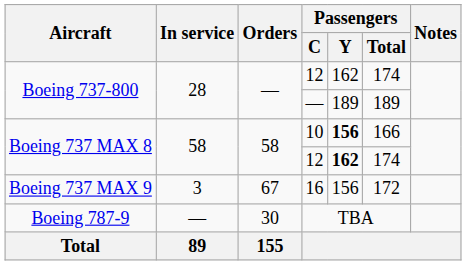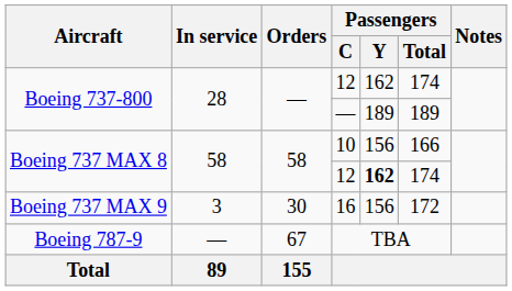 <table class="wikitable" style="border-collapse:collapse;text-align:center;margin:auto;">
 <tr>
 <th rowspan=2>Aircraft</th>
 <th rowspan=2>In service</th>
 <th rowspan=2>Orders</th>
 <th colspan=3>Passengers</th>
 <th rowspan=2>Notes</th>
 </tr>
 <tr>
 <th><abbr>C</abbr></th>
 <th><abbr>Y</abbr></th>
 <th>Total</th>
 </tr>
 <tr>
 <td rowspan="2"><a href='#'>Boeing 737-800</a></td>
 <td rowspan="2">28</td>
 <td rowspan="2">—</td>
 <td>12</td>
 <td>162</td>
 <td>174</td>
 <td rowspan="2"></td>
 </tr>
 <tr>
 <td>—</td>
 <td>189</td>
 <td>189</td>
 </tr>
 <tr>
 <td rowspan="2"><a href='#'>Boeing 737 MAX 8</a></td>
 <td rowspan="2">58</td>
 <td rowspan="2">58</td>
 <td>10</td>
-<td><strong>156</strong></td>
+<td>156</td>
 <td>166</td>
 <td rowspan="2"></td>
 </tr>
 <tr>
 <td>12</td>
 <td><strong>162</strong></td>
 <td>174</td>
 </tr>
 <tr>
 <td><a href='#'>Boeing 737 MAX 9</a></td>
 <td>3</td>
-<td>67</td>
+<td>30</td>
 <td>16</td>
 <td>156</td>
 <td>172</td>
 <td></td>
 </tr>
 <tr>
 <td><a href='#'>Boeing 787-9</a></td>
 <td>—</td>
-<td>30</td>
+<td>67</td>
 <td colspan="3"><abbr>TBA</abbr></td>
 <td></td>
 </tr>
 <tr>
 <th>Total</th>
 <th>89</th>
 <th>155</th>
 <th colspan="4"></th>
 </tr>
 </table>
